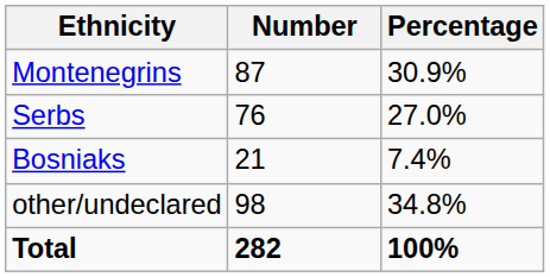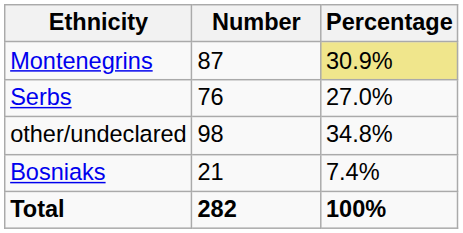 <table class="wikitable">
 <tr>
 <th width="100px">Ethnicity</th>
 <th width="80px">Number</th>
 <th width="80px">Percentage</th>
 </tr>
 <tr>
 <td><a href='#'>Montenegrins</a></td>
 <td>87</td>
-<td>30.9%</td>
+<td style="background: khaki;">30.9%</td>
 </tr>
 <tr>
 <td><a href='#'>Serbs</a></td>
 <td>76</td>
 <td>27.0%</td>
 </tr>
 <tr>
+<td>other/undeclared</td>
+<td>98</td>
+<td>34.8%</td>
+</tr>
+<tr>
 <td><a href='#'>Bosniaks</a></td>
 <td>21</td>
 <td>7.4%</td>
-</tr>
-<tr>
-<td>other/undeclared</td>
-<td>98</td>
-<td>34.8%</td>
 </tr>
 <tr>
 <td><strong>Total</strong></td>
 <td><strong>282</strong></td>
 <td><strong>100%</strong></td>
 </tr>
 </table>
